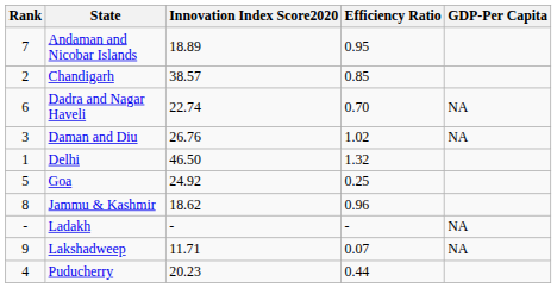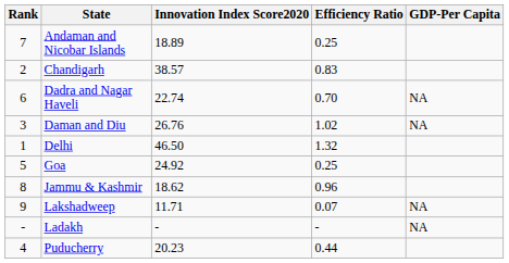 <table class="wikitable sortable" style="margin-left: auto; margin-right: auto; border: none;">
 <tr>
 <th scope="col" data-sort-type="number">Rank</th>
 <th scope="col" style="width:130px;">State<br></th>
 <th scope="col" data-sort-type="number">Innovation Index Score2020<br></th>
 <th scope="col" data-sort-type="number">Efficiency Ratio</th>
 <th scope="col" data-sort-type="number">GDP-Per Capita</th>
 </tr>
 <tr align=left>
 <td align=center>7</td>
 <td align=left><a href='#'>Andaman and Nicobar Islands</a><br></td>
 <td>18.89</td>
-<td>0.95</td>
+<td>0.25</td>
 <td></td>
 </tr>
 <tr>
 <td align=center>2</td>
 <td align=left><a href='#'>Chandigarh</a><br></td>
 <td>38.57</td>
-<td>0.85</td>
+<td>0.83</td>
 <td></td>
 </tr>
 <tr>
 <td align=center>6</td>
 <td align=left><a href='#'>Dadra and Nagar Haveli</a><br></td>
 <td>22.74</td>
 <td>0.70</td>
 <td>NA</td>
 </tr>
 <tr>
 <td align=center>3</td>
 <td align=left><a href='#'>Daman and Diu</a><br></td>
 <td>26.76</td>
 <td>1.02</td>
 <td>NA</td>
 </tr>
 <tr>
 <td align=center>1</td>
 <td align=left><a href='#'>Delhi</a><br></td>
 <td>46.50</td>
 <td>1.32</td>
 <td></td>
 </tr>
 <tr>
 <td align=center>5</td>
 <td align=left><a href='#'>Goa</a><br></td>
 <td>24.92</td>
 <td>0.25</td>
 <td></td>
 </tr>
 <tr>
 <td align=center>8</td>
 <td align=left><a href='#'>Jammu & Kashmir</a><br></td>
 <td>18.62</td>
 <td>0.96</td>
 <td></td>
 </tr>
 <tr>
+<td align=center>9</td>
+<td align=left><a href='#'>Lakshadweep</a><br></td>
+<td>11.71</td>
+<td>0.07</td>
+<td>NA</td>
+</tr>
+<tr>
 <td align=center>-</td>
 <td align=left><a href='#'>Ladakh</a><br></td>
 <td>-</td>
 <td>-</td>
-<td>NA</td>
-</tr>
-<tr>
-<td align=center>9</td>
-<td align=left><a href='#'>Lakshadweep</a><br></td>
-<td>11.71</td>
-<td>0.07</td>
 <td>NA</td>
 </tr>
 <tr>
 <td align=center>4</td>
 <td align=left><a href='#'>Puducherry</a><br></td>
 <td>20.23</td>
 <td>0.44</td>
 <td></td>
 </tr>
 <tr>
 </tr>
 </table>
